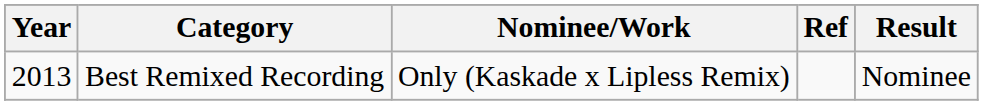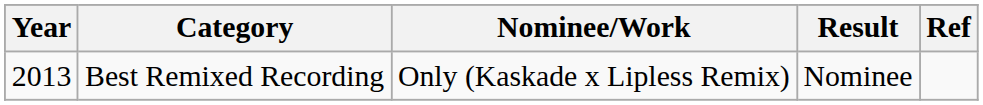 <table class="wikitable">
 <tr>
 <th>Year</th>
 <th>Category</th>
 <th>Nominee/Work</th>
+<th>Result</th>
 <th>Ref</th>
-<th>Result</th>
 </tr>
 <tr>
 <td>2013</td>
 <td>Best Remixed Recording</td>
 <td>Only (Kaskade x Lipless Remix)</td>
+<td>Nominee</td>
 <td></td>
-<td>Nominee</td>
 </tr>
 </table>
